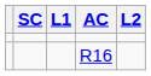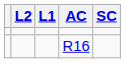 <table class="wikitable" style="text-align:center;">
 <tr>
 <th></th>
-<th><a href='#'>SC</a></th>
+<th><a href='#'>L2</a></th>
 <th><a href='#'>L1</a></th>
 <th><a href='#'>AC</a></th>
-<th><a href='#'>L2</a></th>
+<th><a href='#'>SC</a></th>
 </tr>
 <tr>
 <td></td>
 <td></td>
 <td><a href='#'></a></td>
 <td></td>
 <td></td>
 </tr>
 <tr>
 <td></td>
-<td></td>
+<td><a href='#'></a></td>
 <td></td>
 <td><a href='#'>R16</a></td>
-<td><a href='#'></a></td>
+<td></td>
 </tr>
 </table>
